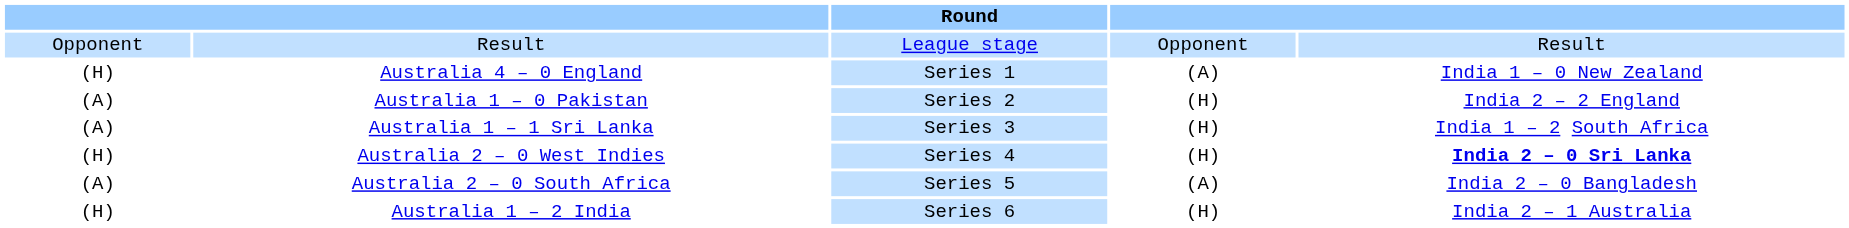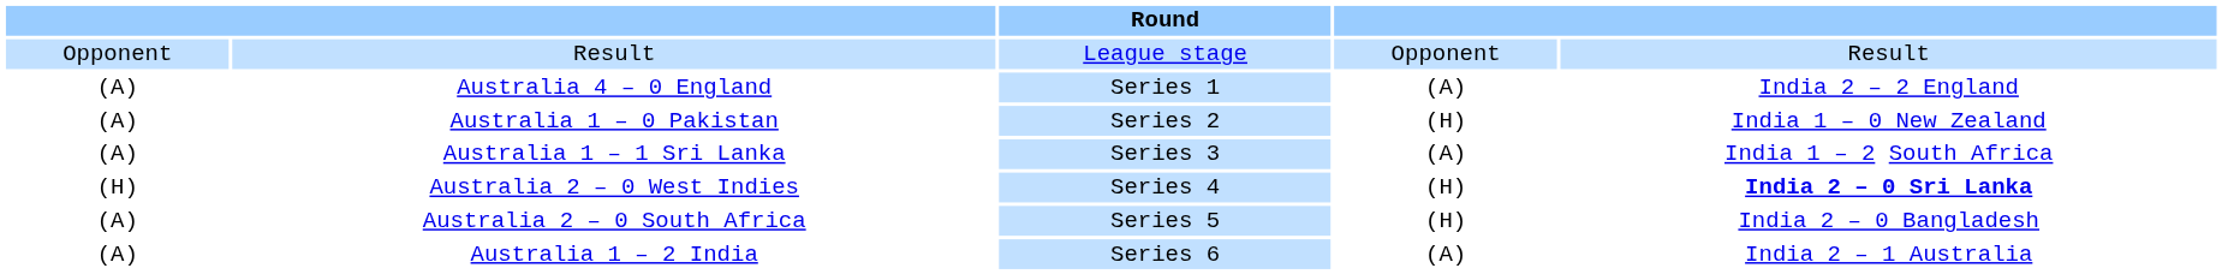 <table style="width:100%;text-align:center">
 <tr style="vertical-align:top;background:#9cf">
 <th colspan=2 style="width:1*"></th>
 <th>Round</th>
 <th colspan=2 style="width:1*"></th>
 </tr>
 <tr style="vertical-align:top;background:#c1e0ff">
 <td>Opponent</td>
 <td>Result</td>
 <td><a href='#'>League stage</a></td>
 <td>Opponent</td>
 <td>Result</td>
 </tr>
 <tr>
-<td> (H)</td>
+<td> (A)</td>
 <td><a href='#'>Australia 4 – 0 England</a></td>
 <td style="background:#c1e0ff">Series 1</td>
 <td> (A)</td>
-<td><a href='#'>India 1 – 0 New Zealand</a></td>
+<td><a href='#'>India 2 – 2 England</a></td>
 </tr>
 <tr>
 <td> (A)</td>
 <td><a href='#'>Australia 1 – 0 Pakistan</a></td>
 <td style="background:#c1e0ff">Series 2</td>
 <td> (H)</td>
-<td><a href='#'>India 2 – 2 England</a></td>
+<td><a href='#'>India 1 – 0 New Zealand</a></td>
 </tr>
 <tr>
 <td> (A)</td>
 <td><a href='#'>Australia 1 – 1 Sri Lanka</a></td>
 <td style="background:#c1e0ff">Series 3</td>
-<td> (H)</td>
+<td> (A)</td>
 <td><a href='#'>India 1 – 2</a>  <a href='#'>South Africa</a></td>
 </tr>
 <tr>
 <td> (H)</td>
 <td><a href='#'>Australia 2 – 0 West Indies</a></td>
 <td style="background:#c1e0ff">Series 4</td>
 <td> (H)</td>
 <td><strong><a href='#'>India  2 – 0 Sri Lanka</a></strong></td>
 </tr>
 <tr>
 <td> (A)</td>
 <td><a href='#'>Australia 2 – 0 South Africa</a></td>
 <td style="background:#c1e0ff">Series 5</td>
-<td> (A)</td>
+<td> (H)</td>
 <td><a href='#'>India  2 – 0 Bangladesh</a></td>
 </tr>
 <tr>
-<td> (H)</td>
+<td> (A)</td>
 <td><a href='#'>Australia 1 – 2 India</a></td>
 <td style="background:#c1e0ff">Series 6</td>
-<td> (H)</td>
+<td> (A)</td>
 <td><a href='#'>India 2 – 1 Australia</a></td>
 </tr>
 </table>
